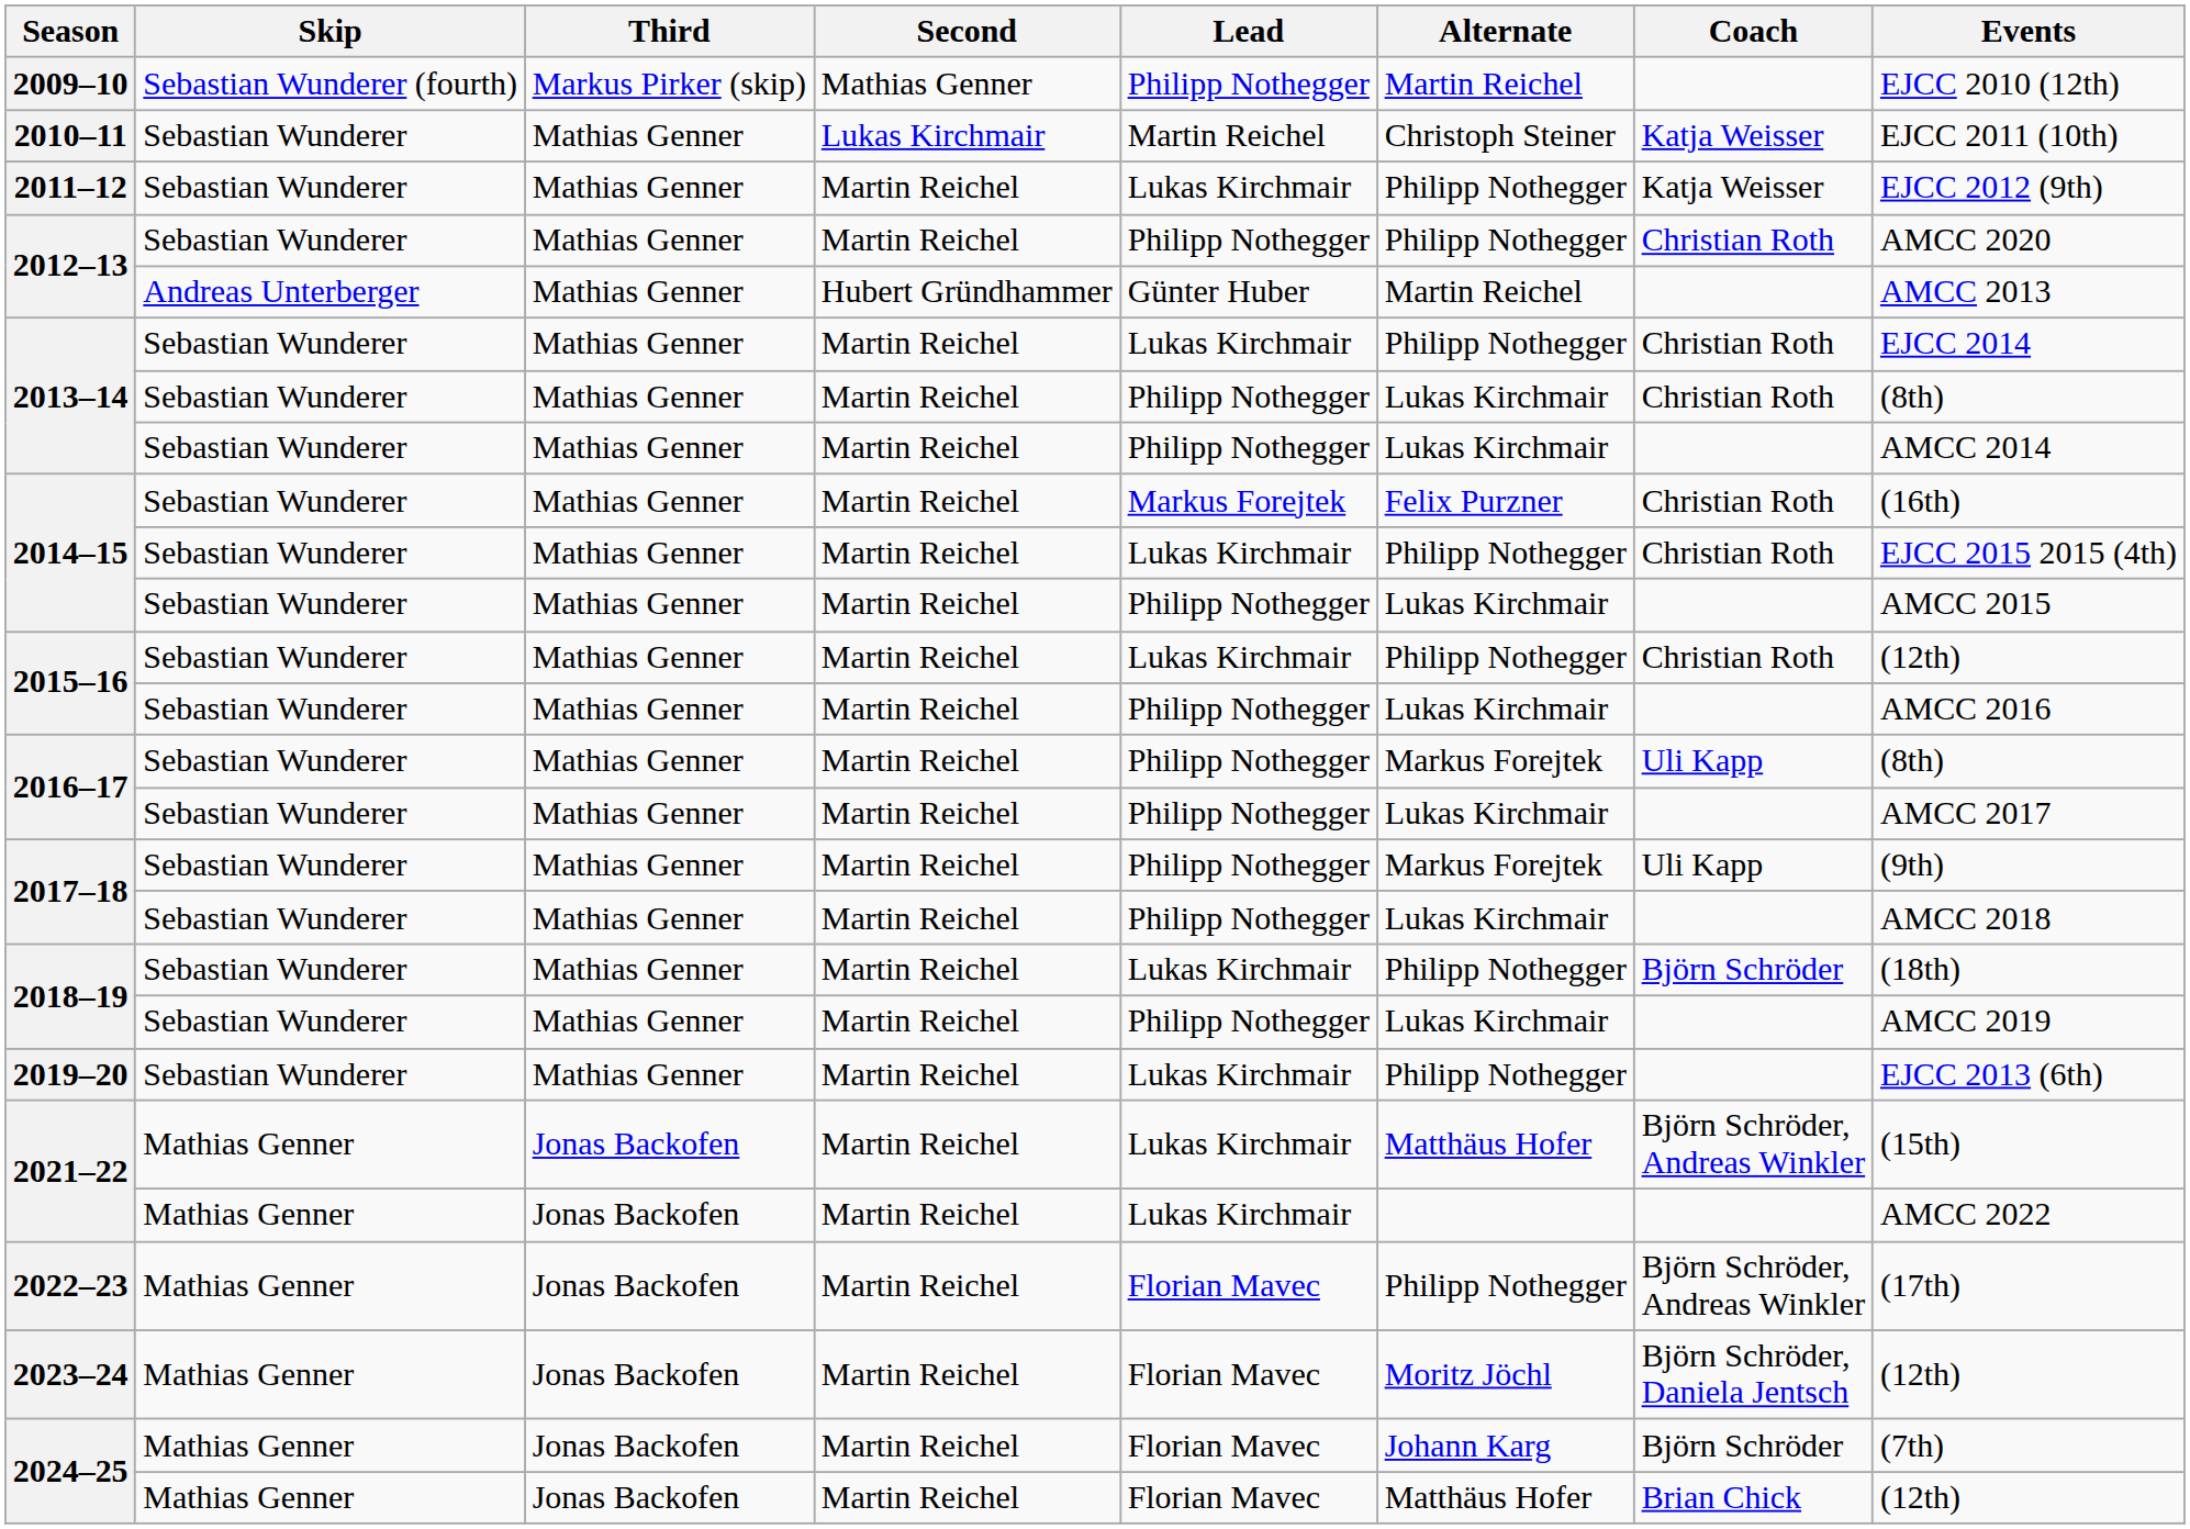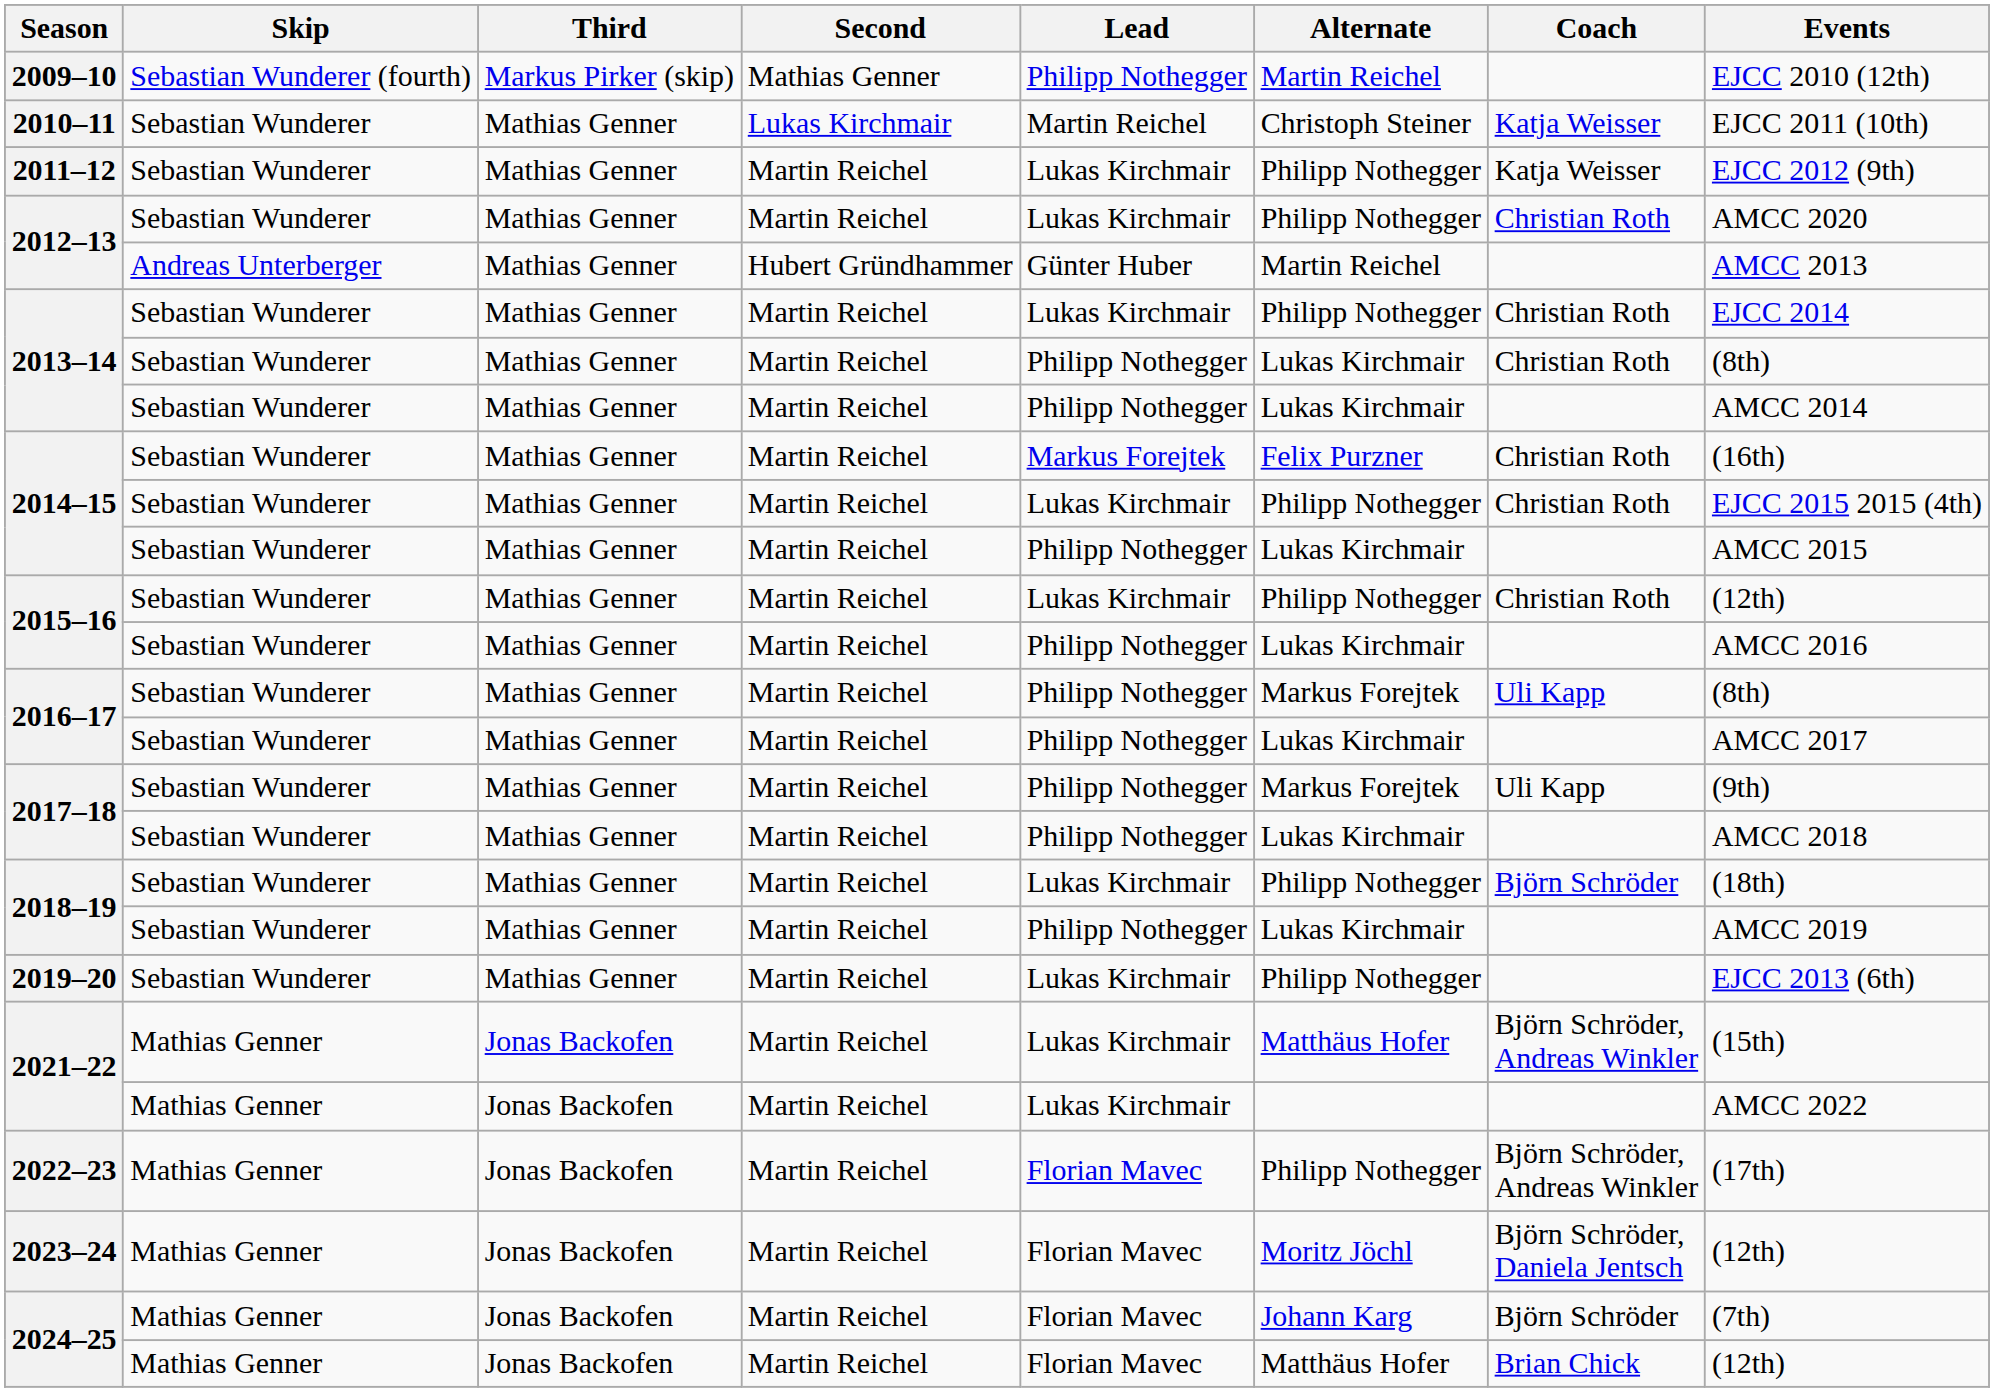 <table class="wikitable">
 <tr>
 <th scope="col">Season</th>
 <th scope="col">Skip</th>
 <th scope="col">Third</th>
 <th scope="col">Second</th>
 <th scope="col">Lead</th>
 <th scope="col">Alternate</th>
 <th scope="col">Coach</th>
 <th scope="col">Events</th>
 </tr>
 <tr>
 <th scope="row">2009–10</th>
 <td><a href='#'>Sebastian Wunderer</a> (fourth)</td>
 <td><a href='#'>Markus Pirker</a> (skip)</td>
 <td>Mathias Genner</td>
 <td><a href='#'>Philipp Nothegger</a></td>
 <td><a href='#'>Martin Reichel</a></td>
 <td></td>
 <td><a href='#'>EJCC</a> 2010 (12th)</td>
 </tr>
 <tr>
 <th scope="row">2010–11</th>
 <td>Sebastian Wunderer</td>
 <td>Mathias Genner</td>
 <td><a href='#'>Lukas Kirchmair</a></td>
 <td>Martin Reichel</td>
 <td>Christoph Steiner</td>
 <td><a href='#'>Katja Weisser</a></td>
 <td>EJCC 2011 (10th)</td>
 </tr>
 <tr>
 <th scope="row">2011–12</th>
 <td>Sebastian Wunderer</td>
 <td>Mathias Genner</td>
 <td>Martin Reichel</td>
 <td>Lukas Kirchmair</td>
 <td>Philipp Nothegger</td>
 <td>Katja Weisser</td>
 <td><a href='#'>EJCC 2012</a> (9th)</td>
 </tr>
 <tr>
 <th scope="row" rowspan="2">2012–13</th>
 <td>Sebastian Wunderer</td>
 <td>Mathias Genner</td>
 <td>Martin Reichel</td>
-<td>Philipp Nothegger</td>
+<td>Lukas Kirchmair</td>
 <td>Philipp Nothegger</td>
 <td><a href='#'>Christian Roth</a></td>
 <td>AMCC 2020 </td>
 </tr>
 <tr>
 <td><a href='#'>Andreas Unterberger</a></td>
 <td>Mathias Genner</td>
 <td>Hubert Gründhammer</td>
 <td>Günter Huber</td>
 <td>Martin Reichel</td>
 <td></td>
 <td><a href='#'>AMCC</a> 2013 </td>
 </tr>
 <tr>
 <th scope="row" rowspan="3">2013–14</th>
 <td>Sebastian Wunderer</td>
 <td>Mathias Genner</td>
 <td>Martin Reichel</td>
 <td>Lukas Kirchmair</td>
 <td>Philipp Nothegger</td>
 <td>Christian Roth</td>
 <td><a href='#'>EJCC 2014</a> </td>
 </tr>
 <tr>
 <td>Sebastian Wunderer</td>
 <td>Mathias Genner</td>
 <td>Martin Reichel</td>
 <td>Philipp Nothegger</td>
 <td>Lukas Kirchmair</td>
 <td>Christian Roth</td>
 <td> (8th)</td>
 </tr>
 <tr>
 <td>Sebastian Wunderer</td>
 <td>Mathias Genner</td>
 <td>Martin Reichel</td>
 <td>Philipp Nothegger</td>
 <td>Lukas Kirchmair</td>
 <td></td>
 <td>AMCC 2014 </td>
 </tr>
 <tr>
 <th scope="row" rowspan="3">2014–15</th>
 <td>Sebastian Wunderer</td>
 <td>Mathias Genner</td>
 <td>Martin Reichel</td>
 <td><a href='#'>Markus Forejtek</a></td>
 <td><a href='#'>Felix Purzner</a></td>
 <td>Christian Roth</td>
 <td> (16th)</td>
 </tr>
 <tr>
 <td>Sebastian Wunderer</td>
 <td>Mathias Genner</td>
 <td>Martin Reichel</td>
 <td>Lukas Kirchmair</td>
 <td>Philipp Nothegger</td>
 <td>Christian Roth</td>
 <td><a href='#'>EJCC 2015</a> 2015 (4th)</td>
 </tr>
 <tr>
 <td>Sebastian Wunderer</td>
 <td>Mathias Genner</td>
 <td>Martin Reichel</td>
 <td>Philipp Nothegger</td>
 <td>Lukas Kirchmair</td>
 <td></td>
 <td>AMCC 2015 </td>
 </tr>
 <tr>
 <th scope="row" rowspan="2">2015–16</th>
 <td>Sebastian Wunderer</td>
 <td>Mathias Genner</td>
 <td>Martin Reichel</td>
 <td>Lukas Kirchmair</td>
 <td>Philipp Nothegger</td>
 <td>Christian Roth</td>
 <td> (12th)</td>
 </tr>
 <tr>
 <td>Sebastian Wunderer</td>
 <td>Mathias Genner</td>
 <td>Martin Reichel</td>
 <td>Philipp Nothegger</td>
 <td>Lukas Kirchmair</td>
 <td></td>
 <td>AMCC 2016 </td>
 </tr>
 <tr>
 <th scope="row" rowspan="2">2016–17</th>
 <td>Sebastian Wunderer</td>
 <td>Mathias Genner</td>
 <td>Martin Reichel</td>
 <td>Philipp Nothegger</td>
 <td>Markus Forejtek</td>
 <td><a href='#'>Uli Kapp</a></td>
 <td> (8th)</td>
 </tr>
 <tr>
 <td>Sebastian Wunderer</td>
 <td>Mathias Genner</td>
 <td>Martin Reichel</td>
 <td>Philipp Nothegger</td>
 <td>Lukas Kirchmair</td>
 <td></td>
 <td>AMCC 2017 </td>
 </tr>
 <tr>
 <th scope="row" rowspan="2">2017–18</th>
 <td>Sebastian Wunderer</td>
 <td>Mathias Genner</td>
 <td>Martin Reichel</td>
 <td>Philipp Nothegger</td>
 <td>Markus Forejtek</td>
 <td>Uli Kapp</td>
 <td> (9th)</td>
 </tr>
 <tr>
 <td>Sebastian Wunderer</td>
 <td>Mathias Genner</td>
 <td>Martin Reichel</td>
 <td>Philipp Nothegger</td>
 <td>Lukas Kirchmair</td>
 <td></td>
 <td>AMCC 2018 </td>
 </tr>
 <tr>
 <th scope="row" rowspan="2">2018–19</th>
 <td>Sebastian Wunderer</td>
 <td>Mathias Genner</td>
 <td>Martin Reichel</td>
 <td>Lukas Kirchmair</td>
 <td>Philipp Nothegger</td>
 <td><a href='#'>Björn Schröder</a></td>
 <td> (18th)</td>
 </tr>
 <tr>
 <td>Sebastian Wunderer</td>
 <td>Mathias Genner</td>
 <td>Martin Reichel</td>
 <td>Philipp Nothegger</td>
 <td>Lukas Kirchmair</td>
 <td></td>
 <td>AMCC 2019 </td>
 </tr>
 <tr>
 <th scope="row">2019–20</th>
 <td>Sebastian Wunderer</td>
 <td>Mathias Genner</td>
 <td>Martin Reichel</td>
 <td>Lukas Kirchmair</td>
 <td>Philipp Nothegger</td>
 <td></td>
 <td><a href='#'>EJCC 2013</a> (6th)</td>
 </tr>
 <tr>
 <th scope="row" rowspan="2">2021–22</th>
 <td>Mathias Genner</td>
 <td><a href='#'>Jonas Backofen</a></td>
 <td>Martin Reichel</td>
 <td>Lukas Kirchmair</td>
 <td><a href='#'>Matthäus Hofer</a></td>
 <td>Björn Schröder,<br><a href='#'>Andreas Winkler</a></td>
 <td> (15th)</td>
 </tr>
 <tr>
 <td>Mathias Genner</td>
 <td>Jonas Backofen</td>
 <td>Martin Reichel</td>
 <td>Lukas Kirchmair</td>
 <td></td>
 <td></td>
 <td>AMCC 2022 </td>
 </tr>
 <tr>
 <th scope="row">2022–23</th>
 <td>Mathias Genner</td>
 <td>Jonas Backofen</td>
 <td>Martin Reichel</td>
 <td><a href='#'>Florian Mavec</a></td>
 <td>Philipp Nothegger</td>
 <td>Björn Schröder,<br>Andreas Winkler</td>
 <td> (17th)</td>
 </tr>
 <tr>
 <th scope="row">2023–24</th>
 <td>Mathias Genner</td>
 <td>Jonas Backofen</td>
 <td>Martin Reichel</td>
 <td>Florian Mavec</td>
 <td><a href='#'>Moritz Jöchl</a></td>
 <td>Björn Schröder,<br><a href='#'>Daniela Jentsch</a></td>
 <td> (12th)</td>
 </tr>
 <tr>
 <th scope="row" rowspan="2">2024–25</th>
 <td>Mathias Genner</td>
 <td>Jonas Backofen</td>
 <td>Martin Reichel</td>
 <td>Florian Mavec</td>
 <td><a href='#'>Johann Karg</a></td>
 <td>Björn Schröder</td>
 <td> (7th)</td>
 </tr>
 <tr>
 <td>Mathias Genner</td>
 <td>Jonas Backofen</td>
 <td>Martin Reichel</td>
 <td>Florian Mavec</td>
 <td>Matthäus Hofer</td>
 <td><a href='#'>Brian Chick</a></td>
 <td> (12th)</td>
 </tr>
 </table>
